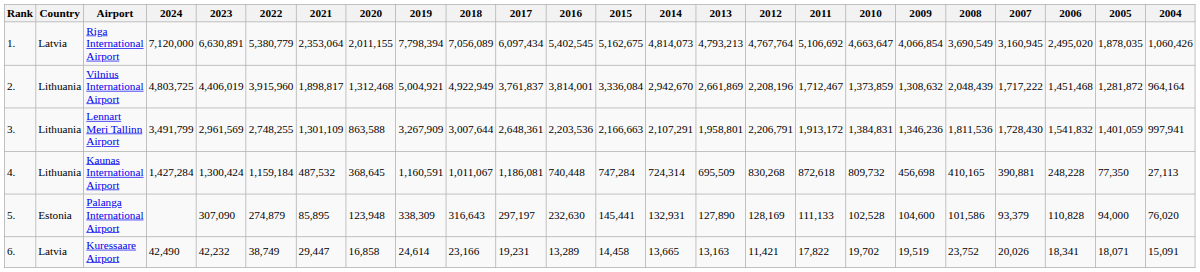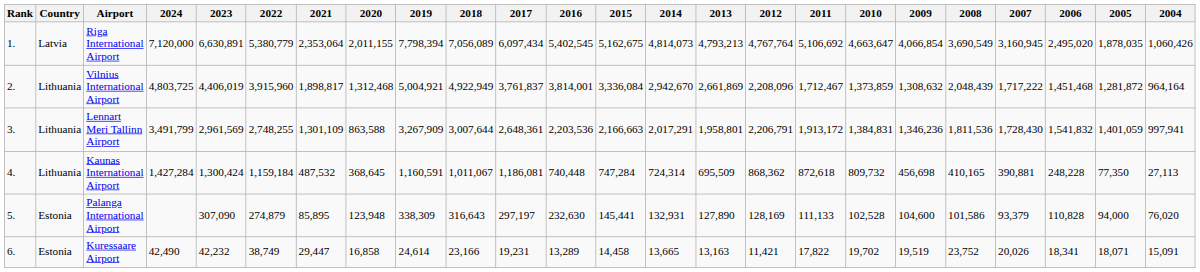 <table class="wikitable sortable">
 <tr>
 <th>Rank</th>
 <th>Country</th>
 <th>Airport</th>
 <th>2024</th>
 <th>2023</th>
 <th>2022</th>
 <th>2021</th>
 <th>2020</th>
 <th>2019</th>
 <th>2018</th>
 <th>2017</th>
 <th>2016</th>
 <th>2015</th>
 <th>2014</th>
 <th>2013</th>
 <th>2012</th>
 <th>2011</th>
 <th>2010</th>
 <th>2009</th>
 <th>2008</th>
 <th>2007</th>
 <th>2006</th>
 <th>2005</th>
 <th>2004</th>
 </tr>
 <tr>
 <td>1.</td>
 <td> Latvia</td>
 <td><a href='#'>Riga International Airport</a></td>
 <td>7,120,000</td>
 <td>6,630,891</td>
 <td>5,380,779</td>
 <td>2,353,064</td>
 <td>2,011,155</td>
 <td>7,798,394</td>
 <td>7,056,089</td>
 <td>6,097,434</td>
 <td>5,402,545</td>
 <td>5,162,675</td>
 <td>4,814,073</td>
 <td>4,793,213</td>
 <td>4,767,764</td>
 <td>5,106,692</td>
 <td>4,663,647</td>
 <td>4,066,854</td>
 <td>3,690,549</td>
 <td>3,160,945</td>
 <td>2,495,020</td>
 <td>1,878,035</td>
 <td>1,060,426</td>
 </tr>
 <tr>
 <td>2.</td>
 <td> Lithuania</td>
 <td><a href='#'>Vilnius International Airport</a></td>
 <td>4,803,725</td>
 <td>4,406,019</td>
 <td>3,915,960</td>
 <td>1,898,817</td>
 <td>1,312,468</td>
 <td>5,004,921</td>
 <td>4,922,949</td>
 <td>3,761,837</td>
 <td>3,814,001</td>
 <td>3,336,084</td>
 <td>2,942,670</td>
 <td>2,661,869</td>
-<td>2,208,196</td>
+<td>2,208,096</td>
 <td>1,712,467</td>
 <td>1,373,859</td>
 <td>1,308,632</td>
 <td>2,048,439</td>
 <td>1,717,222</td>
 <td>1,451,468</td>
 <td>1,281,872</td>
 <td>964,164</td>
 </tr>
 <tr>
 <td>3.</td>
 <td> Lithuania</td>
 <td><a href='#'>Lennart Meri Tallinn Airport</a></td>
 <td>3,491,799</td>
 <td>2,961,569</td>
 <td>2,748,255</td>
 <td>1,301,109</td>
 <td>863,588</td>
 <td>3,267,909</td>
 <td>3,007,644</td>
 <td>2,648,361</td>
 <td>2,203,536</td>
 <td>2,166,663</td>
-<td>2,107,291</td>
+<td>2,017,291</td>
 <td>1,958,801</td>
 <td>2,206,791</td>
 <td>1,913,172</td>
 <td>1,384,831</td>
 <td>1,346,236</td>
 <td>1,811,536</td>
 <td>1,728,430</td>
 <td>1,541,832</td>
 <td>1,401,059</td>
 <td>997,941</td>
 </tr>
 <tr>
 <td>4.</td>
 <td> Lithuania</td>
 <td><a href='#'>Kaunas International Airport</a></td>
 <td>1,427,284</td>
 <td>1,300,424</td>
 <td>1,159,184</td>
 <td>487,532</td>
 <td>368,645</td>
 <td>1,160,591</td>
 <td>1,011,067</td>
 <td>1,186,081</td>
 <td>740,448</td>
 <td>747,284</td>
 <td>724,314</td>
 <td>695,509</td>
-<td>830,268</td>
+<td>868,362</td>
 <td>872,618</td>
 <td>809,732</td>
 <td>456,698</td>
 <td>410,165</td>
 <td>390,881</td>
 <td>248,228</td>
 <td>77,350</td>
 <td>27,113</td>
 </tr>
 <tr>
 <td>5.</td>
 <td> Estonia</td>
 <td><a href='#'>Palanga International Airport</a></td>
 <td></td>
 <td>307,090</td>
 <td>274,879</td>
 <td>85,895</td>
 <td>123,948</td>
 <td>338,309</td>
 <td>316,643</td>
 <td>297,197</td>
 <td>232,630</td>
 <td>145,441</td>
 <td>132,931</td>
 <td>127,890</td>
 <td>128,169</td>
 <td>111,133</td>
 <td>102,528</td>
 <td>104,600</td>
 <td>101,586</td>
 <td>93,379</td>
 <td>110,828</td>
 <td>94,000</td>
 <td>76,020</td>
 </tr>
 <tr>
 <td>6.</td>
-<td> Latvia</td>
+<td> Estonia</td>
 <td><a href='#'>Kuressaare Airport</a></td>
 <td>42,490</td>
 <td>42,232</td>
 <td>38,749</td>
 <td>29,447</td>
 <td>16,858</td>
 <td>24,614</td>
 <td>23,166</td>
 <td>19,231</td>
 <td>13,289</td>
 <td>14,458</td>
 <td>13,665</td>
 <td>13,163</td>
 <td>11,421</td>
 <td>17,822</td>
 <td>19,702</td>
 <td>19,519</td>
 <td>23,752</td>
 <td>20,026</td>
 <td>18,341</td>
 <td>18,071</td>
 <td>15,091</td>
 </tr>
 </table>
